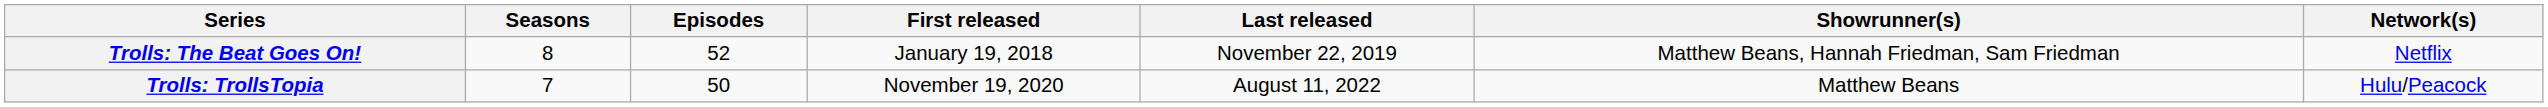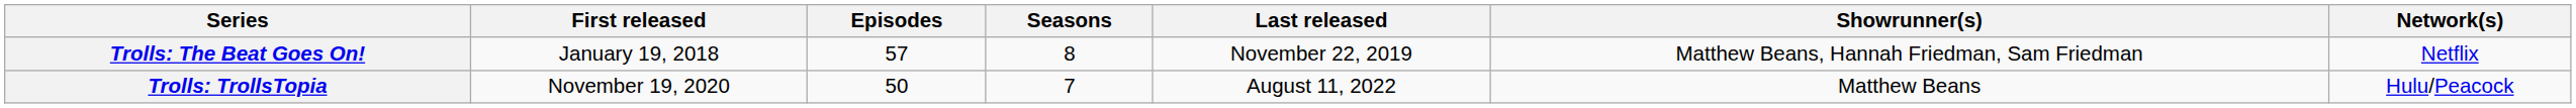 <table class="wikitable plainrowheaders" style="text-align:center; width:100%;">
 <tr>
 <th scope="col">Series</th>
+<th scope="col">First released</th>
+<th scope="col">Episodes</th>
 <th scope="col">Seasons</th>
-<th scope="col">Episodes</th>
-<th scope="col">First released</th>
 <th scope="col">Last released</th>
 <th scope="col">Showrunner(s)</th>
 <th scope="col">Network(s)</th>
 </tr>
 <tr>
 <th><em><a href='#'>Trolls: The Beat Goes On!</a></em></th>
+<td>January 19, 2018</td>
+<td>57</td>
 <td>8</td>
-<td>52</td>
-<td>January 19, 2018</td>
 <td>November 22, 2019</td>
 <td>Matthew Beans, Hannah Friedman, Sam Friedman</td>
 <td><a href='#'>Netflix</a></td>
 </tr>
 <tr>
 <th><em><a href='#'>Trolls: TrollsTopia</a></em></th>
+<td>November 19, 2020</td>
+<td>50</td>
 <td>7</td>
-<td>50</td>
-<td>November 19, 2020</td>
 <td>August 11, 2022</td>
 <td>Matthew Beans</td>
 <td><a href='#'>Hulu</a>/<a href='#'>Peacock</a></td>
 </tr>
 </table>
